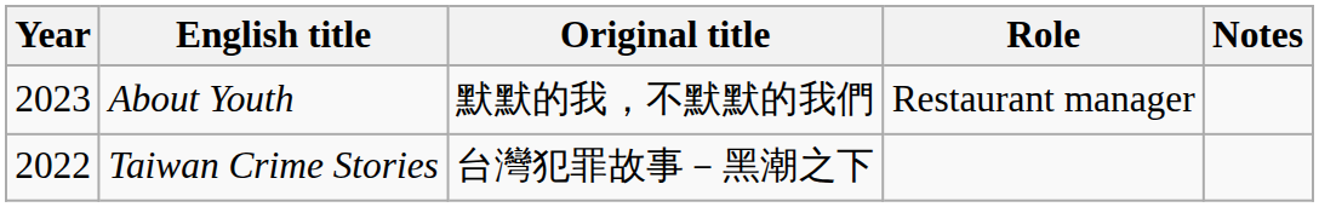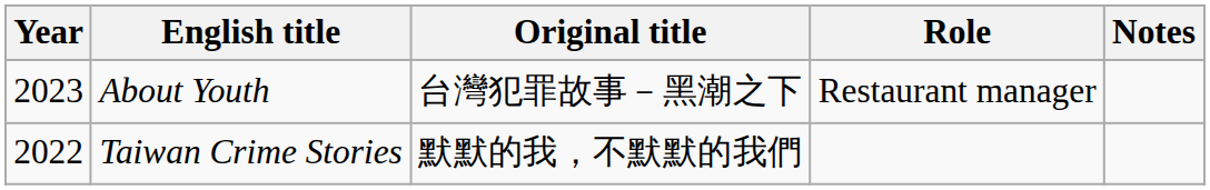 <table class="wikitable sortable">
 <tr>
 <th>Year</th>
 <th>English title</th>
 <th>Original title</th>
 <th>Role</th>
 <th class="unsortable">Notes</th>
 </tr>
 <tr>
 <td>2023</td>
 <td><em>About Youth</em></td>
-<td>默默的我，不默默的我們</td>
+<td>台灣犯罪故事－黑潮之下</td>
 <td>Restaurant manager</td>
 <td></td>
 </tr>
 <tr>
 <td>2022</td>
 <td><em>Taiwan Crime Stories</em></td>
-<td>台灣犯罪故事－黑潮之下</td>
+<td>默默的我，不默默的我們</td>
 <td></td>
 <td></td>
 </tr>
 </table>
